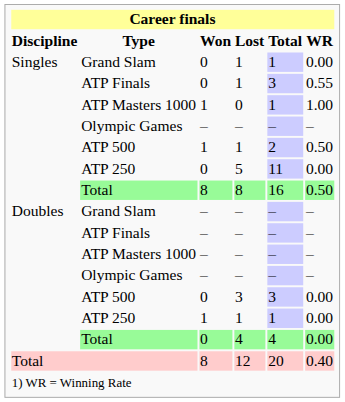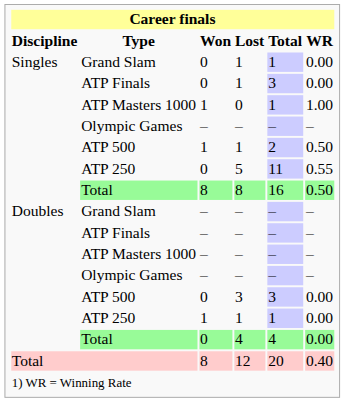 <table class="infobox vcard vevent nowrap">
 <tr bgcolor=FFFF99>
 <th colspan=7>Career finals</th>
 </tr>
 <tr>
 <th>Discipline</th>
 <th>Type</th>
 <th>Won</th>
 <th>Lost</th>
 <th>Total</th>
 <th>WR</th>
 </tr>
 <tr>
 <td rowspan=7>Singles</td>
 <td>Grand Slam</td>
 <td>0</td>
 <td>1</td>
 <td bgcolor=CCCCFF>1</td>
 <td>0.00</td>
 </tr>
 <tr>
 <td>ATP Finals</td>
 <td>0</td>
 <td>1</td>
 <td bgcolor=CCCCFF>3</td>
-<td>0.55</td>
+<td>0.00</td>
 </tr>
 <tr>
 <td>ATP Masters 1000</td>
 <td>1</td>
 <td>0</td>
 <td bgcolor=CCCCFF>1</td>
 <td>1.00</td>
 </tr>
 <tr>
 <td>Olympic Games</td>
 <td>–</td>
 <td>–</td>
 <td bgcolor=CCCCFF>–</td>
 <td>–</td>
 </tr>
 <tr>
 <td>ATP 500</td>
 <td>1</td>
 <td>1</td>
 <td bgcolor=CCCCFF>2</td>
 <td>0.50</td>
 </tr>
 <tr>
 <td>ATP 250</td>
 <td>0</td>
 <td>5</td>
 <td bgcolor=CCCCFF>11</td>
-<td>0.00</td>
+<td>0.55</td>
 </tr>
 <tr bgcolor=98fb98>
 <td>Total</td>
 <td>8</td>
 <td>8</td>
 <td>16</td>
 <td>0.50</td>
 </tr>
 <tr>
 <td rowspan=7>Doubles</td>
 <td>Grand Slam</td>
 <td>–</td>
 <td>–</td>
 <td bgcolor=CCCCFF>–</td>
 <td>–</td>
 </tr>
 <tr>
 <td>ATP Finals</td>
 <td>–</td>
 <td>–</td>
 <td bgcolor=CCCCFF>–</td>
 <td>–</td>
 </tr>
 <tr>
 <td>ATP Masters 1000</td>
 <td>–</td>
 <td>–</td>
 <td bgcolor=CCCCFF>–</td>
 <td>–</td>
 </tr>
 <tr>
 <td>Olympic Games</td>
 <td>–</td>
 <td>–</td>
 <td bgcolor=CCCCFF>–</td>
 <td>–</td>
 </tr>
 <tr>
 <td>ATP 500</td>
 <td>0</td>
 <td>3</td>
 <td bgcolor=CCCCFF>3</td>
 <td>0.00</td>
 </tr>
 <tr>
 <td>ATP 250</td>
 <td>1</td>
 <td>1</td>
 <td bgcolor=CCCCFF>1</td>
 <td>0.00</td>
 </tr>
 <tr bgcolor=98fb98>
 <td>Total</td>
 <td>0</td>
 <td>4</td>
 <td>4</td>
 <td>0.00</td>
 </tr>
 <tr bgcolor=FFCCCC>
 <td colspan=2>Total</td>
 <td>8</td>
 <td>12</td>
 <td>20</td>
 <td>0.40</td>
 </tr>
 <tr>
 <td colspan=6><small>1) WR = Winning Rate</small></td>
 </tr>
 </table>
